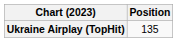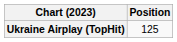 <table class="wikitable plainrowheaders" style="text-align:center;">
 <tr>
 <th scope="col">Chart (2023)</th>
 <th scope="col">Position</th>
 </tr>
 <tr>
 <th scope="row">Ukraine Airplay (TopHit)</th>
-<td>135</td>
+<td>125</td>
 </tr>
 </table>
